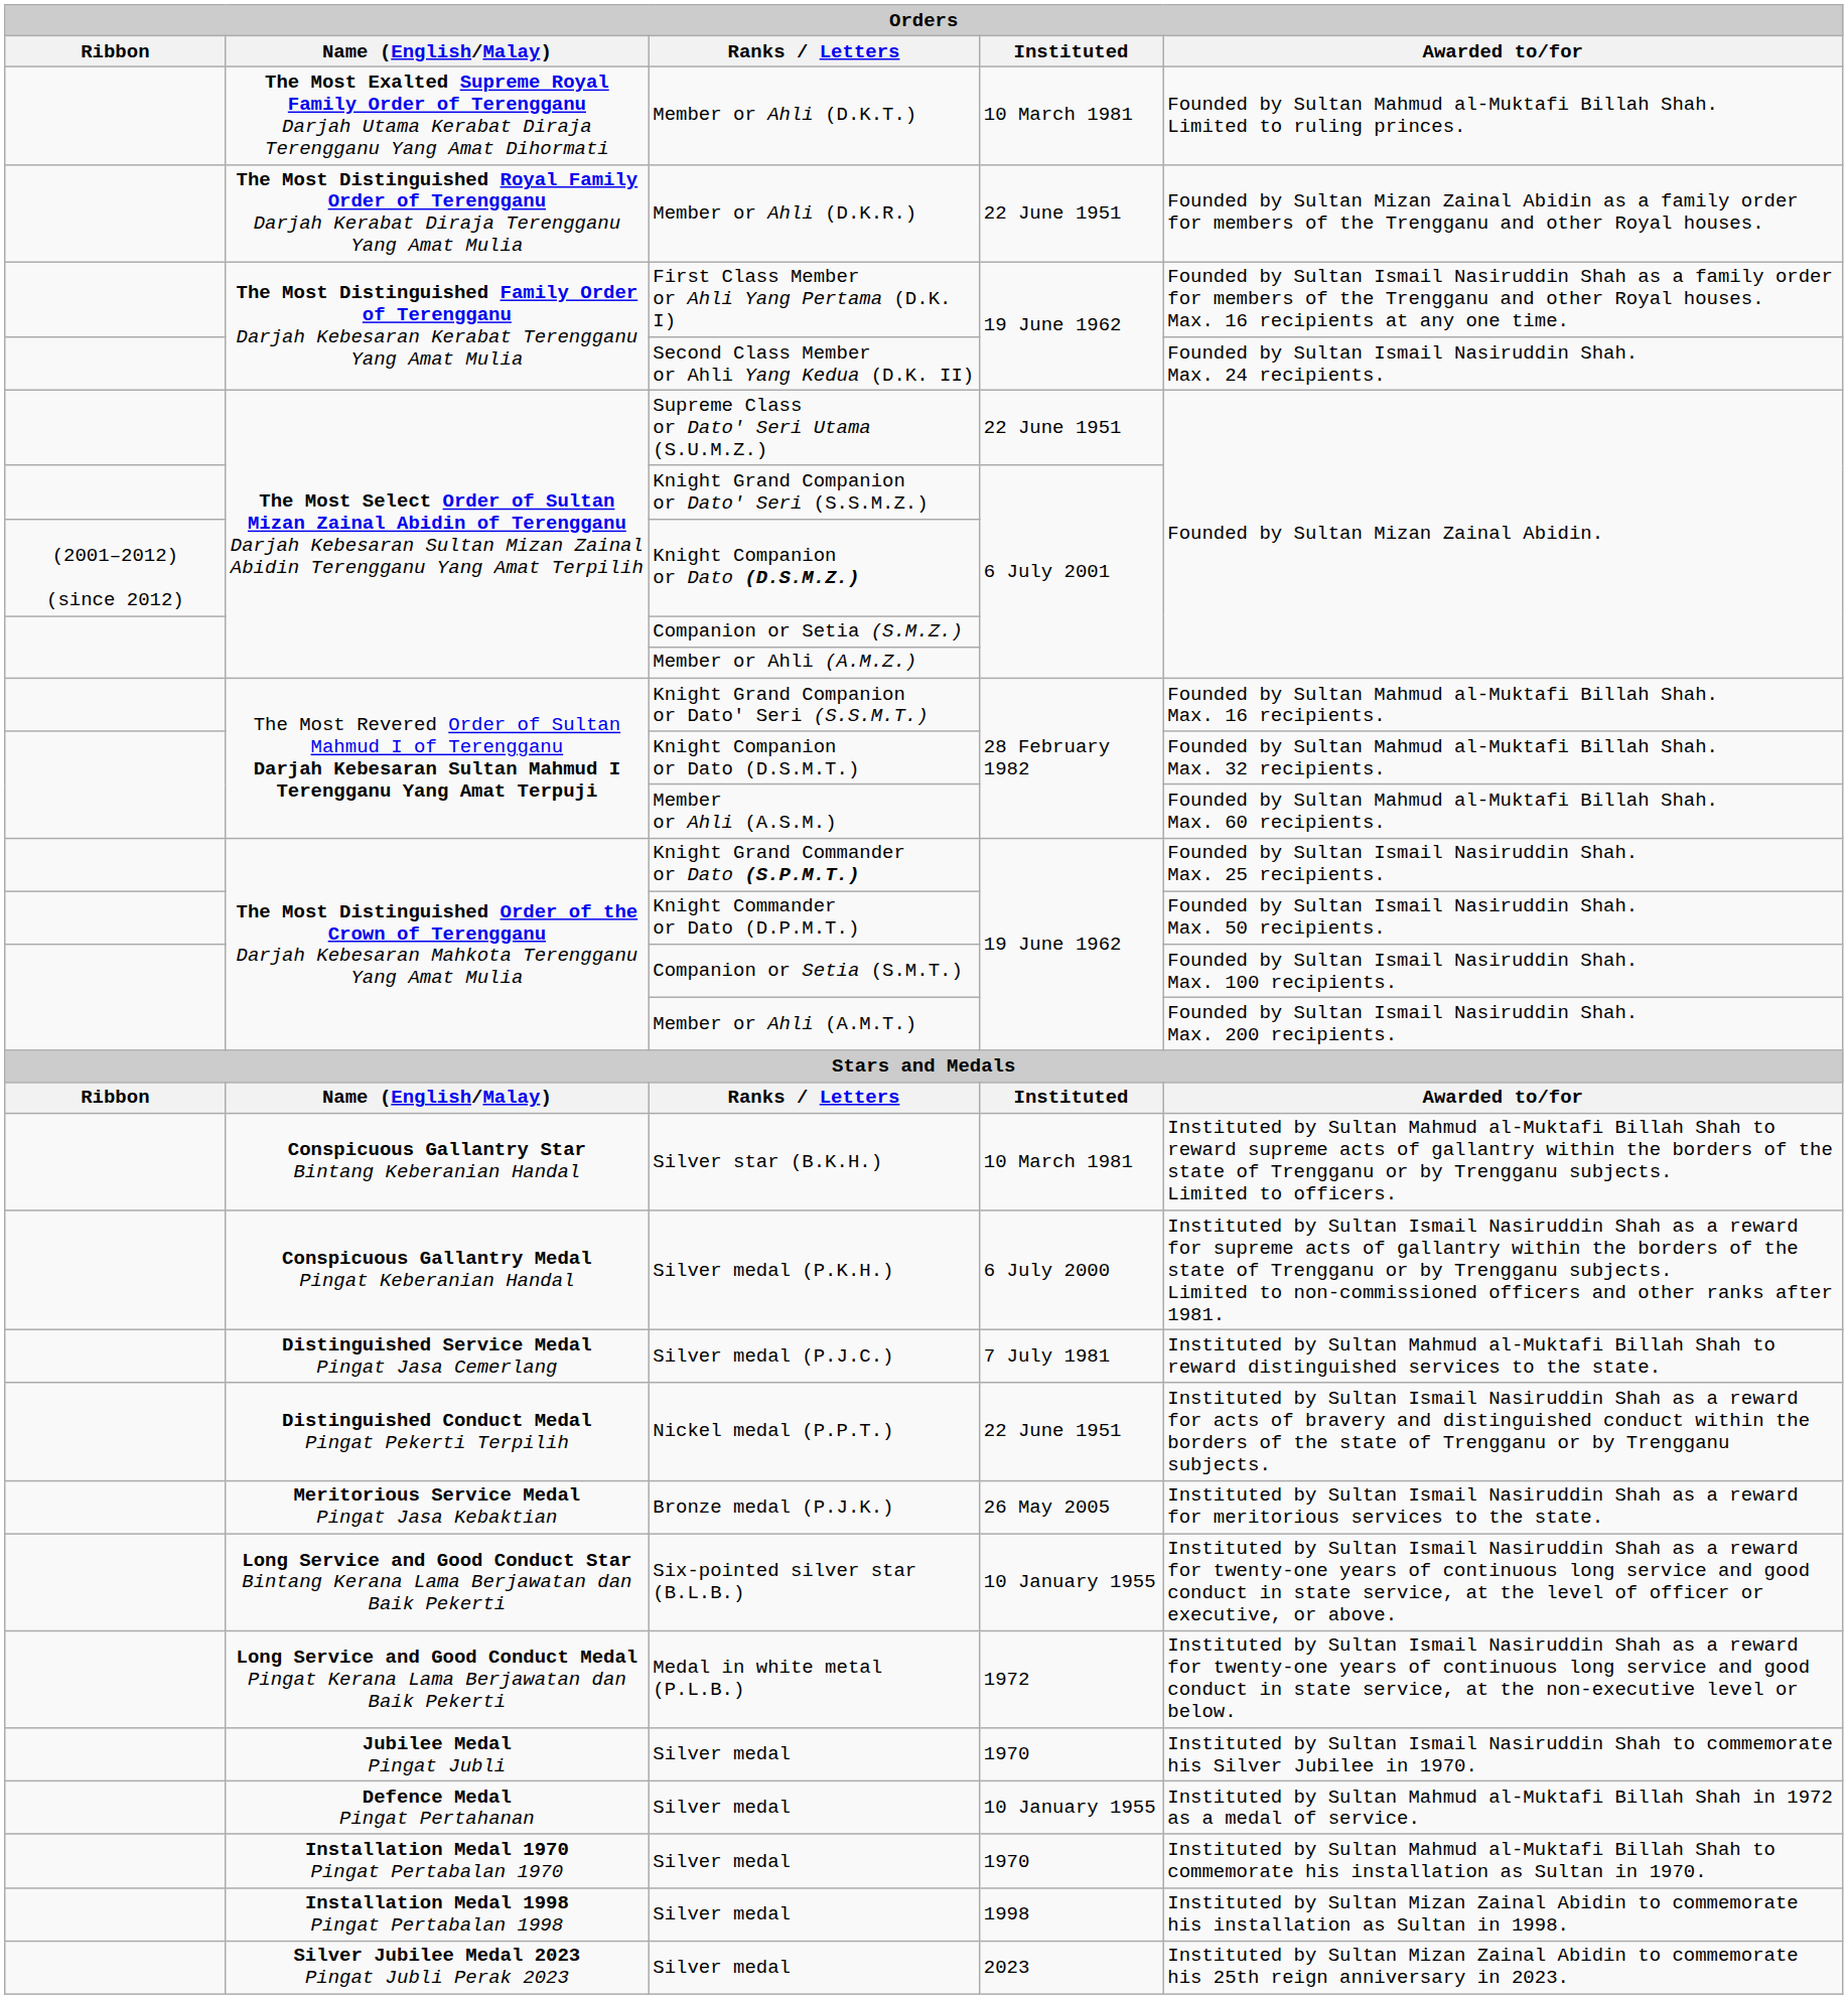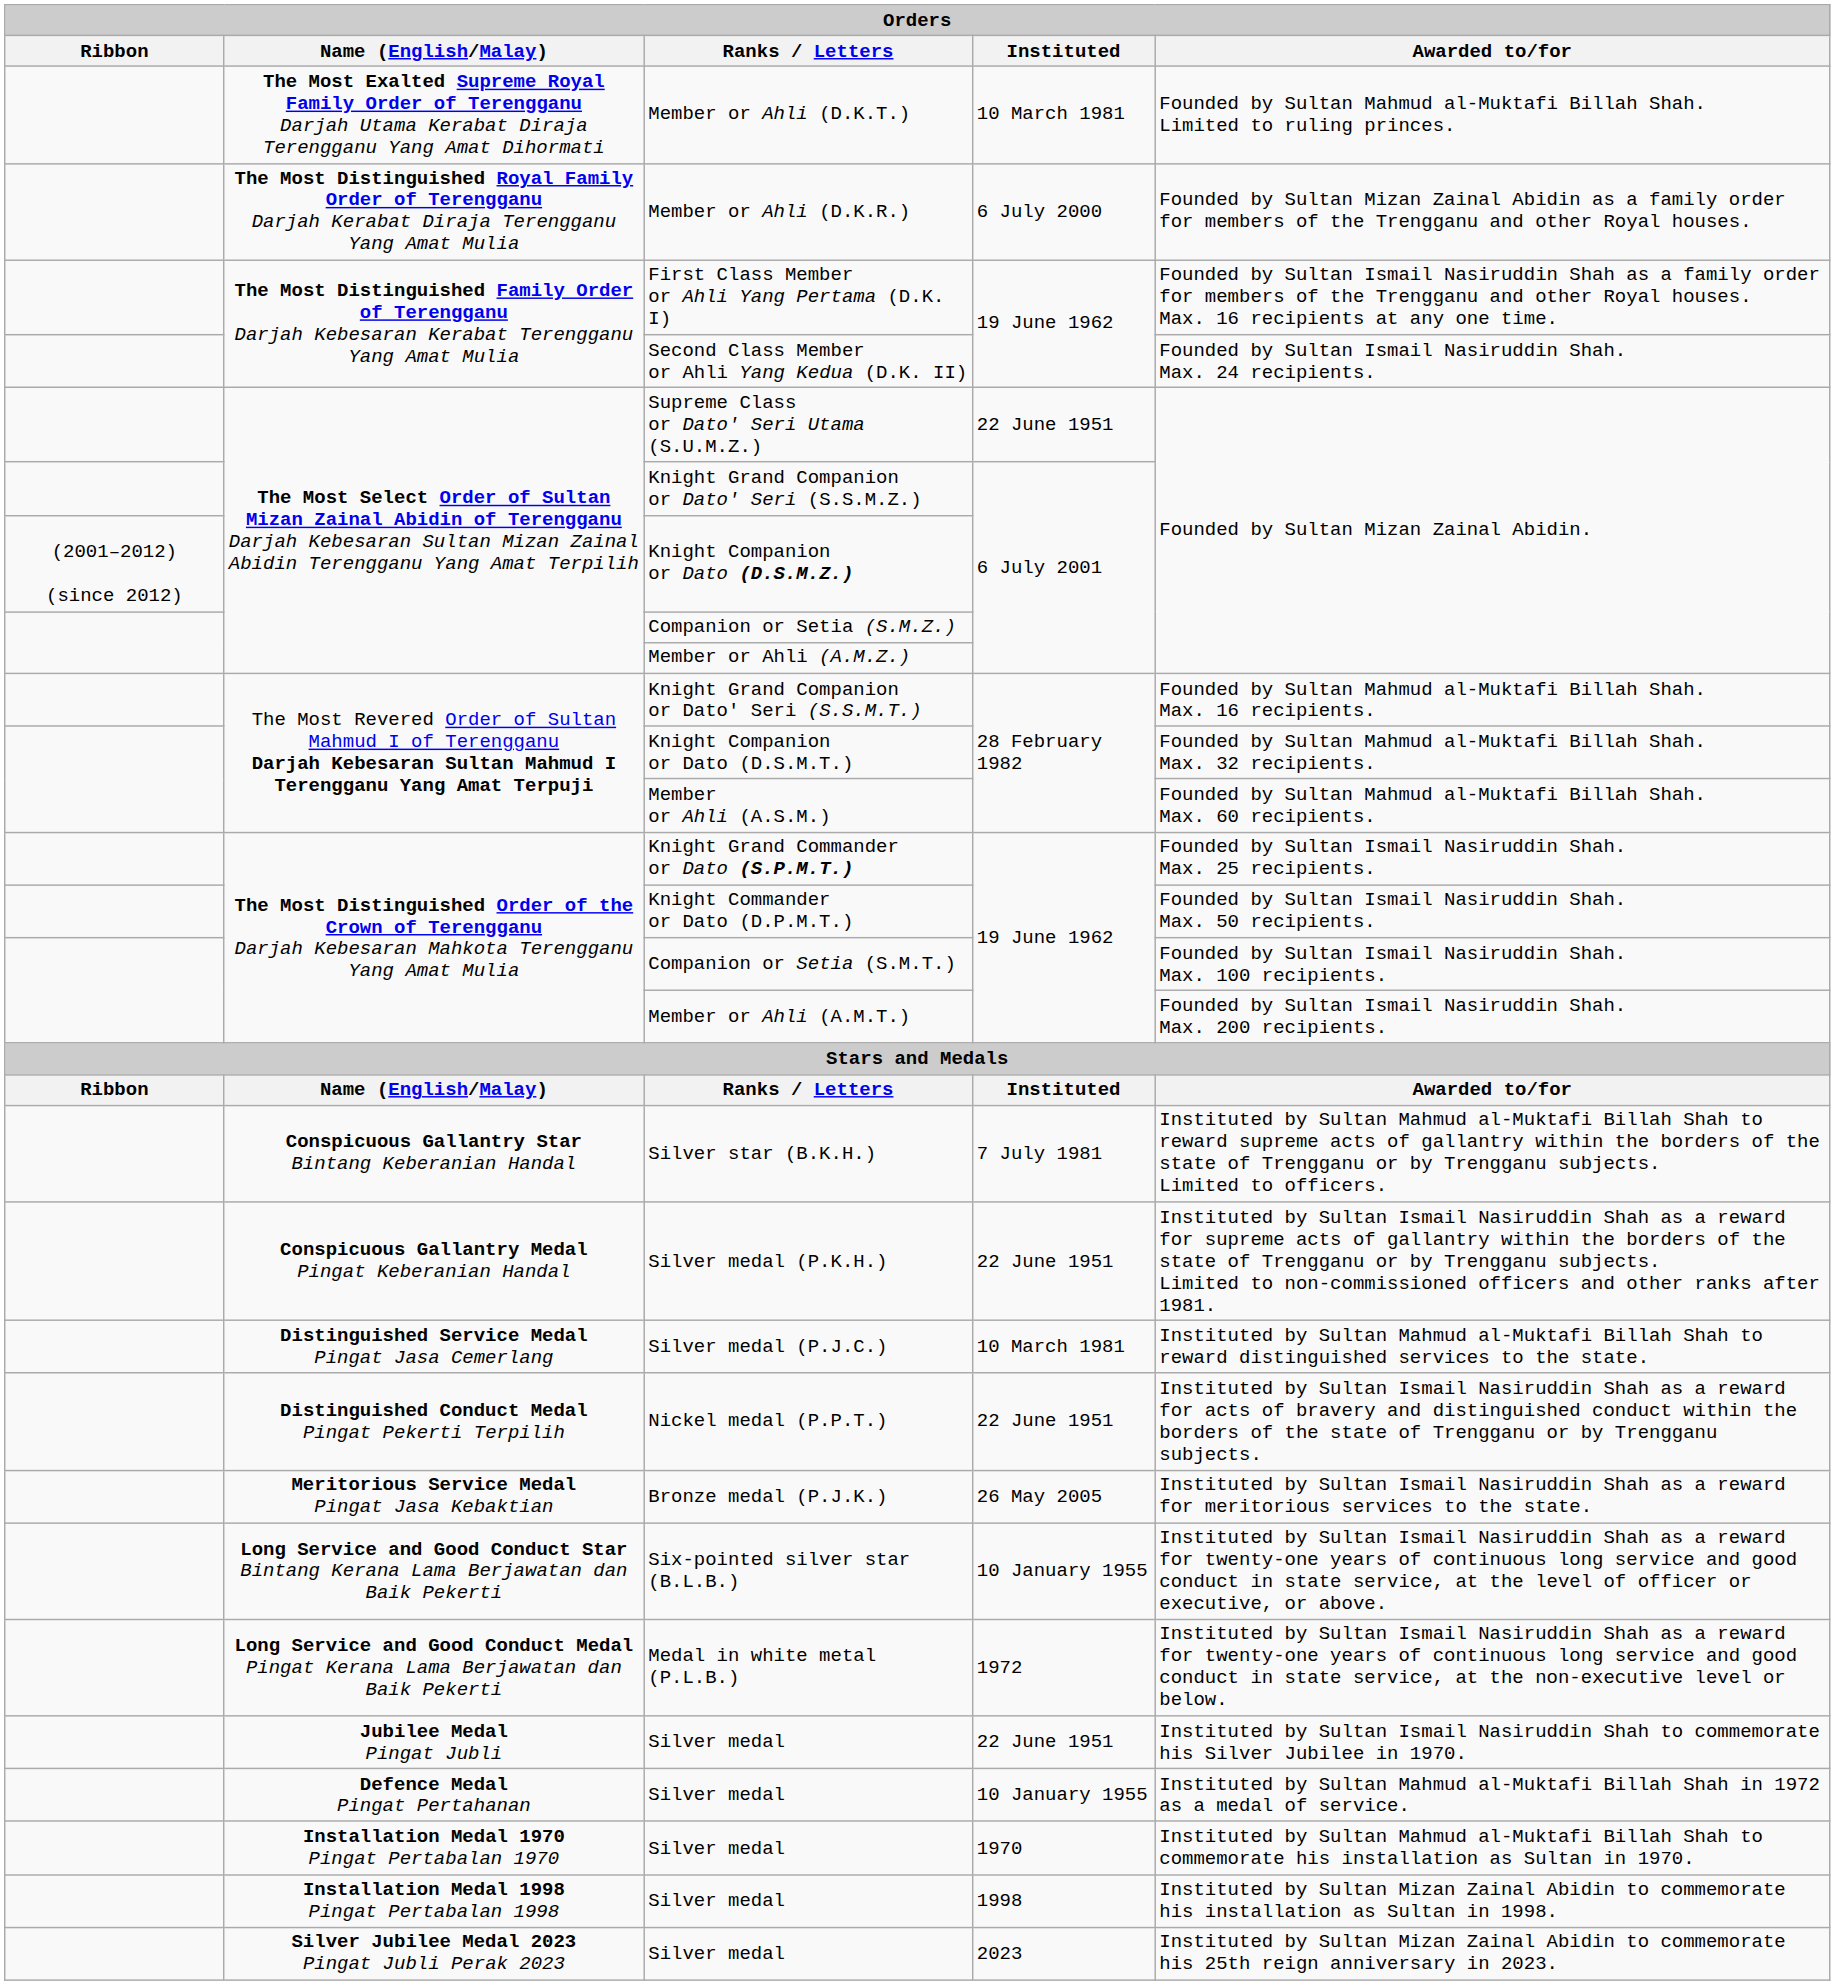 <table class="wikitable">
 <tr>
 <th colspan=5 style="background-color:#cccccc">Orders</th>
 </tr>
 <tr>
 <th width="144px">Ribbon</th>
 <th width="23%">Name (<a href='#'>English</a>/<a href='#'>Malay</a>)</th>
 <th width="18%">Ranks / <a href='#'>Letters</a></th>
 <th width="10%">Instituted</th>
 <th>Awarded to/for</th>
 </tr>
 <tr>
 <td align=center></td>
 <td align=center><strong>The Most Exalted <a href='#'>Supreme Royal Family Order of Terengganu</a></strong> <br> <em>Darjah Utama Kerabat Diraja Terengganu Yang Amat Dihormati</em></td>
 <td>Member or <em>Ahli</em> (D.K.T.)</td>
 <td>10 March 1981</td>
 <td>Founded by Sultan Mahmud al-Muktafi Billah Shah. <br>Limited to ruling princes.</td>
 </tr>
 <tr>
 <td align=center></td>
 <td align=center><strong>The Most Distinguished <a href='#'>Royal Family Order of Terengganu</a></strong> <br> <em>Darjah Kerabat Diraja Terengganu Yang Amat Mulia</em></td>
 <td>Member or <em>Ahli</em> (D.K.R.)</td>
-<td>22 June 1951</td>
+<td>6 July 2000</td>
 <td>Founded by Sultan Mizan Zainal Abidin as a family order for members of the Trengganu and other Royal houses.</td>
 </tr>
 <tr>
 <td align=center></td>
 <td rowspan=2 align=center><strong>The Most Distinguished <a href='#'>Family Order of Terengganu</a></strong> <br> <em>Darjah Kebesaran Kerabat Terengganu Yang Amat Mulia</em></td>
 <td>First Class Member <br> or <em>Ahli Yang Pertama</em> (D.K. I)</td>
 <td rowspan=2>19 June 1962</td>
 <td>Founded by Sultan Ismail Nasiruddin Shah as a family order for members of the Trengganu and other Royal houses.<br> Max. 16 recipients at any one time.</td>
 </tr>
 <tr>
 <td align=center></td>
 <td>Second Class Member <br> or Ahli <em>Yang Kedua</em> (D.K. II)</td>
 <td>Founded by Sultan Ismail Nasiruddin Shah.<br> Max. 24 recipients.</td>
 </tr>
 <tr>
 <td align=center></td>
 <td rowspan=5 align=center><strong>The Most Select <a href='#'>Order of Sultan Mizan Zainal Abidin of Terengganu</a></strong> <br> <em>Darjah Kebesaran Sultan Mizan Zainal Abidin Terengganu Yang Amat Terpilih</em></td>
 <td>Supreme Class <br>or <em>Dato' Seri Utama</em> (S.U.M.Z.)</td>
 <td>22 June 1951</td>
 <td rowspan=5>Founded by Sultan Mizan Zainal Abidin.</td>
 </tr>
 <tr>
 <td align=center></td>
 <td>Knight Grand Companion <br> or <em>Dato' Seri</em> (S.S.M.Z.)</td>
 <td rowspan=4>6 July 2001</td>
 </tr>
 <tr>
 <td align=center> <br> (2001–2012) <br>  <br> (since 2012)</td>
 <td>Knight Companion <br> or <em>Dato<strong> (D.S.M.Z.)</td>
 </tr>
 <tr>
 <td align=center rowspan=2></td>
 <td>Companion or </em>Setia<em> (S.M.Z.)</td>
 </tr>
 <tr>
 <td>Member or </em>Ahli<em> (A.M.Z.)</td>
 </tr>
 <tr>
 <td align=center></td>
 <td rowspan=3 align=center></strong>The Most Revered <a href='#'>Order of Sultan Mahmud I of Terengganu</a><strong> <br> </em>Darjah Kebesaran Sultan Mahmud I Terengganu Yang Amat Terpuji<em></td>
 <td>Knight Grand Companion <br>or </em>Dato' Seri<em> (S.S.M.T.)</td>
 <td rowspan=3>28 February 1982</td>
 <td>Founded by Sultan Mahmud al-Muktafi Billah Shah. <br> Max. 16 recipients.</td>
 </tr>
 <tr>
 <td align=center rowspan=2></td>
 <td>Knight Companion <br>or </em>Dato</strong> (D.S.M.T.)</td>
 <td>Founded by Sultan Mahmud al-Muktafi Billah Shah. <br> Max. 32 recipients.</td>
 </tr>
 <tr>
 <td>Member <br>or <em>Ahli</em> (A.S.M.)</td>
 <td>Founded by Sultan Mahmud al-Muktafi Billah Shah. <br> Max. 60 recipients.</td>
 </tr>
 <tr>
 <td align=center></td>
 <td rowspan=4 align=center><strong>The Most Distinguished <a href='#'>Order of the Crown of Terengganu</a></strong> <br> <em>Darjah Kebesaran Mahkota Terengganu Yang Amat Mulia</em></td>
 <td>Knight Grand Commander <br> or <em>Dato<strong> (S.P.M.T.)</td>
 <td rowspan=4>19 June 1962</td>
 <td>Founded by Sultan Ismail Nasiruddin Shah. <br> Max. 25 recipients.</td>
 </tr>
 <tr>
 <td align=center></td>
 <td>Knight Commander <br>or </em>Dato</strong> (D.P.M.T.)</td>
 <td>Founded by Sultan Ismail Nasiruddin Shah. <br> Max. 50 recipients.</td>
 </tr>
 <tr>
 <td align=center rowspan=2></td>
 <td>Companion or <em>Setia</em> (S.M.T.)</td>
 <td>Founded by Sultan Ismail Nasiruddin Shah. <br> Max. 100 recipients.</td>
 </tr>
 <tr>
 <td>Member or <em>Ahli</em> (A.M.T.)</td>
 <td>Founded by Sultan Ismail Nasiruddin Shah. <br> Max. 200 recipients.</td>
 </tr>
 <tr>
 <th colspan=5 style="background-color:#cccccc">Stars and Medals</th>
 </tr>
 <tr>
 <th width="144px">Ribbon</th>
 <th width="23%">Name (<a href='#'>English</a>/<a href='#'>Malay</a>)</th>
 <th width="18%">Ranks / <a href='#'>Letters</a></th>
 <th width="10%">Instituted</th>
 <th>Awarded to/for</th>
 </tr>
 <tr>
 <td align=center></td>
 <td align=center><strong>Conspicuous Gallantry Star</strong> <br> <em>Bintang Keberanian Handal</em></td>
 <td>Silver star (B.K.H.)</td>
-<td>10 March 1981</td>
+<td>7 July 1981</td>
 <td>Instituted by Sultan Mahmud al-Muktafi Billah Shah to reward supreme acts of gallantry within the borders of the state of Trengganu or by Trengganu subjects. <br>Limited to officers.</td>
 </tr>
 <tr>
 <td align=center></td>
 <td align=center><strong>Conspicuous Gallantry Medal</strong> <br> <em>Pingat Keberanian Handal</em></td>
 <td>Silver medal (P.K.H.)</td>
-<td>6 July 2000</td>
+<td>22 June 1951</td>
 <td>Instituted by Sultan Ismail Nasiruddin Shah as a reward for supreme acts of gallantry within the borders of the state of Trengganu or by Trengganu subjects. <br>Limited to non-commissioned officers and other ranks after 1981.</td>
 </tr>
 <tr>
 <td align=center></td>
 <td align=center><strong>Distinguished Service Medal</strong> <br> <em>Pingat Jasa Cemerlang</em></td>
 <td>Silver medal (P.J.C.)</td>
-<td>7 July 1981</td>
+<td>10 March 1981</td>
 <td>Instituted by Sultan Mahmud al-Muktafi Billah Shah to reward distinguished services to the state.</td>
 </tr>
 <tr>
 <td align=center></td>
 <td align=center><strong>Distinguished Conduct Medal</strong> <br> <em>Pingat Pekerti Terpilih</em></td>
 <td>Nickel medal (P.P.T.)</td>
 <td>22 June 1951</td>
 <td>Instituted by Sultan Ismail Nasiruddin Shah as a reward for acts of bravery and distinguished conduct within the borders of the state of Trengganu or by Trengganu subjects.</td>
 </tr>
 <tr>
 <td align=center></td>
 <td align=center><strong>Meritorious Service Medal</strong> <br> <em>Pingat Jasa Kebaktian</em></td>
 <td>Bronze medal (P.J.K.)</td>
 <td>26 May 2005</td>
 <td>Instituted by Sultan Ismail Nasiruddin Shah as a reward for meritorious services to the state.</td>
 </tr>
 <tr>
 <td align=center></td>
 <td align=center><strong>Long Service and Good Conduct Star</strong> <br> <em>Bintang Kerana Lama Berjawatan dan Baik Pekerti</em></td>
 <td>Six-pointed silver star (B.L.B.)</td>
 <td>10 January 1955</td>
 <td>Instituted by Sultan Ismail Nasiruddin Shah as a reward for twenty-one years of continuous long service and good conduct in state service, at the level of officer or executive, or above.</td>
 </tr>
 <tr>
 <td align=center></td>
 <td align=center><strong>Long Service and Good Conduct Medal</strong> <br> <em>Pingat Kerana Lama Berjawatan dan Baik Pekerti</em></td>
 <td>Medal in white metal (P.L.B.)</td>
 <td>1972</td>
 <td>Instituted by Sultan Ismail Nasiruddin Shah as a reward for twenty-one years of continuous long service and good conduct in state service, at the non-executive level or below.</td>
 </tr>
 <tr>
 <td align=center></td>
 <td align=center><strong>Jubilee Medal</strong> <br> <em>Pingat Jubli</em></td>
 <td>Silver medal</td>
-<td>1970</td>
+<td>22 June 1951</td>
 <td>Instituted by Sultan Ismail Nasiruddin Shah to commemorate his Silver Jubilee in 1970.</td>
 </tr>
 <tr>
 <td align=center></td>
 <td align=center><strong>Defence Medal</strong> <br> <em>Pingat Pertahanan</em></td>
 <td>Silver medal</td>
 <td>10 January 1955</td>
 <td>Instituted by Sultan Mahmud al-Muktafi Billah Shah in 1972 as a medal of service.</td>
 </tr>
 <tr>
 <td align=center></td>
 <td align=center><strong>Installation Medal 1970</strong> <br> <em>Pingat Pertabalan 1970</em></td>
 <td>Silver medal</td>
 <td>1970</td>
 <td>Instituted by Sultan Mahmud al-Muktafi Billah Shah to commemorate his installation as Sultan in 1970.</td>
 </tr>
 <tr>
 <td align=center></td>
 <td align=center><strong>Installation Medal 1998</strong> <br> <em>Pingat Pertabalan 1998</em></td>
 <td>Silver medal</td>
 <td>1998</td>
 <td>Instituted by Sultan Mizan Zainal Abidin to commemorate his installation as Sultan in 1998.</td>
 </tr>
 <tr>
 <td align=center></td>
 <td align=center><strong>Silver Jubilee Medal 2023</strong> <br> <em>Pingat Jubli Perak 2023</em></td>
 <td>Silver medal</td>
 <td>2023</td>
 <td>Instituted by Sultan Mizan Zainal Abidin to commemorate his 25th reign anniversary in 2023.</td>
 </tr>
 </table>
